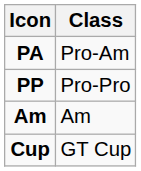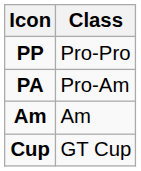 <table class="wikitable">
 <tr>
 <th>Icon</th>
 <th>Class</th>
 </tr>
 <tr>
+<td align=center><strong><span>PP</span></strong></td>
+<td>Pro-Pro</td>
+</tr>
+<tr>
 <td align=center><strong><span>PA</span></strong></td>
 <td>Pro-Am</td>
-</tr>
-<tr>
-<td align=center><strong><span>PP</span></strong></td>
-<td>Pro-Pro</td>
 </tr>
 <tr>
 <td align=center><strong><span>Am</span></strong></td>
 <td>Am</td>
 </tr>
 <tr>
 <td align=center><strong><span>Cup</span></strong></td>
 <td>GT Cup</td>
 </tr>
 </table>
